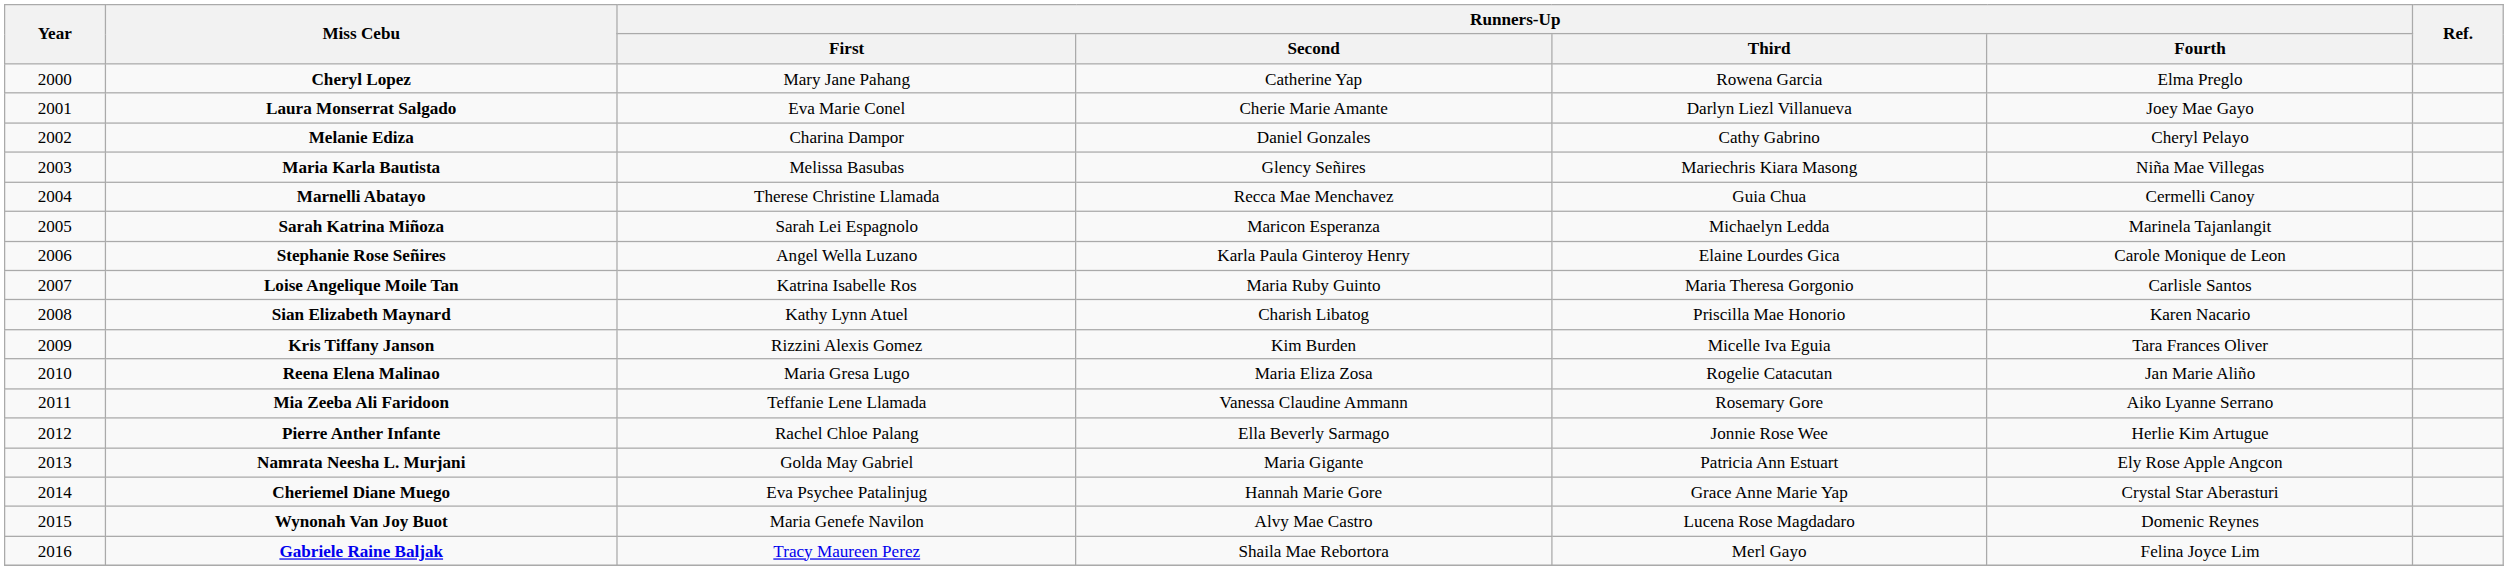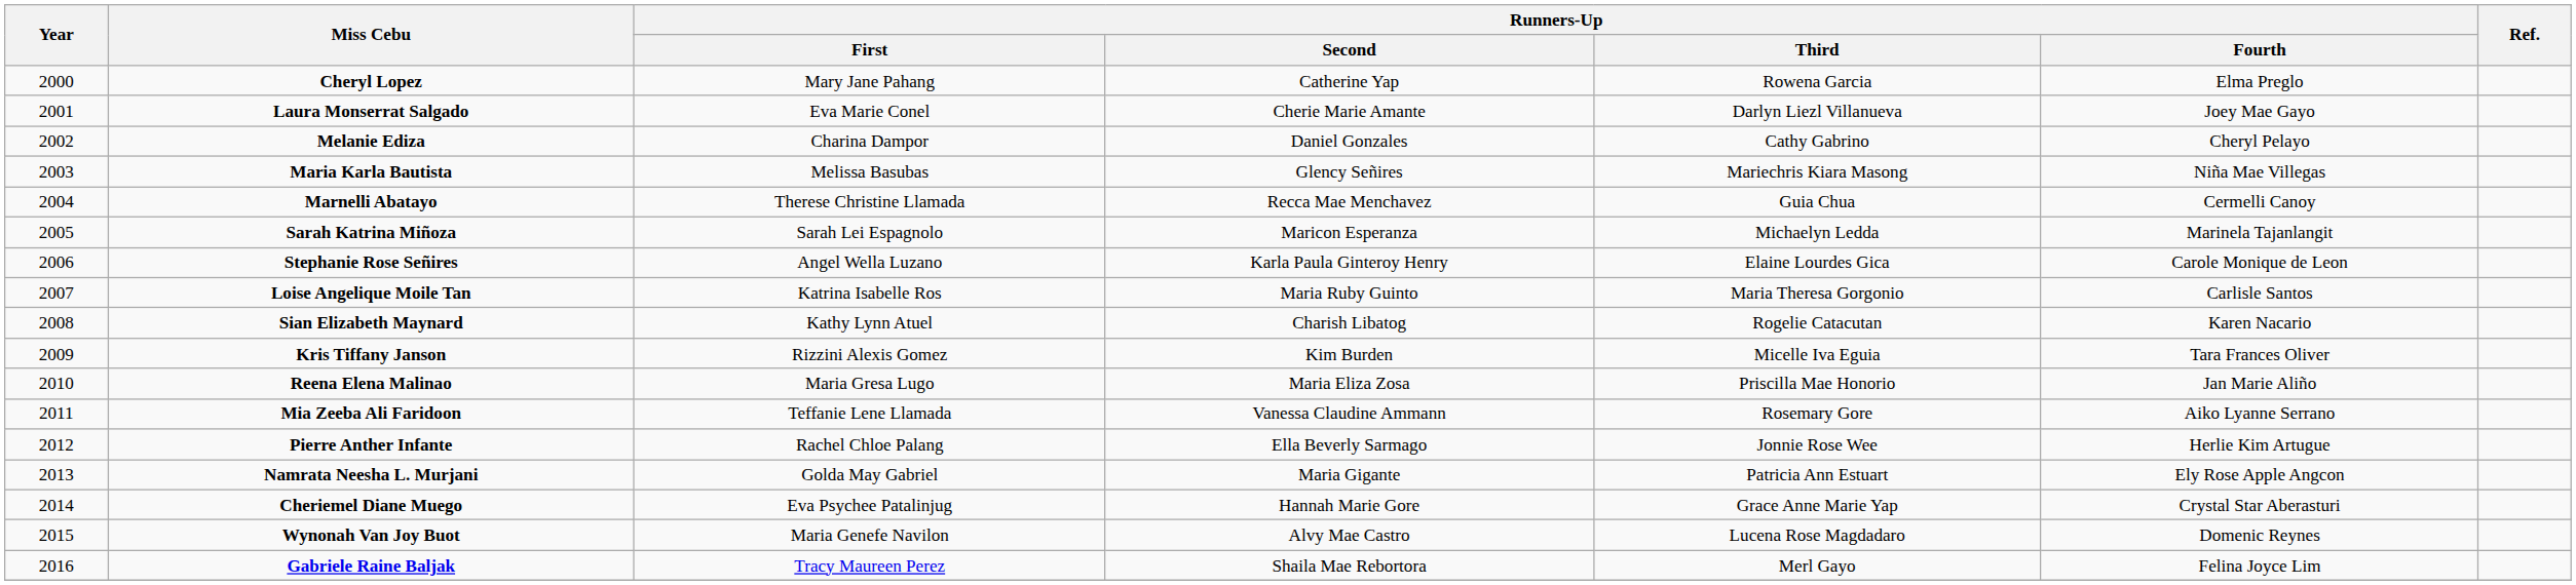 <table class="wikitable" style="text-align:center; font-size:85%; line-height:17px; width:100%;">
 <tr>
 <th rowspan="2">Year</th>
 <th rowspan="2">Miss Cebu</th>
 <th colspan="4">Runners-Up</th>
 <th rowspan="2">Ref.</th>
 </tr>
 <tr>
 <th>First</th>
 <th>Second</th>
 <th>Third</th>
 <th>Fourth</th>
 </tr>
 <tr>
 <td>2000</td>
 <td><strong>Cheryl Lopez</strong></td>
 <td>Mary Jane Pahang</td>
 <td>Catherine Yap</td>
 <td>Rowena Garcia</td>
 <td>Elma Preglo</td>
 <td></td>
 </tr>
 <tr>
 <td>2001</td>
 <td><strong>Laura Monserrat Salgado</strong></td>
 <td>Eva Marie Conel</td>
 <td>Cherie Marie Amante</td>
 <td>Darlyn Liezl Villanueva</td>
 <td>Joey Mae Gayo</td>
 <td></td>
 </tr>
 <tr>
 <td>2002</td>
 <td><strong>Melanie Ediza</strong></td>
 <td>Charina Dampor</td>
 <td>Daniel Gonzales</td>
 <td>Cathy Gabrino</td>
 <td>Cheryl Pelayo</td>
 <td></td>
 </tr>
 <tr>
 <td>2003</td>
 <td><strong>Maria Karla Bautista</strong></td>
 <td>Melissa Basubas</td>
 <td>Glency Señires</td>
 <td>Mariechris Kiara Masong</td>
 <td>Niña Mae Villegas</td>
 <td></td>
 </tr>
 <tr>
 <td>2004</td>
 <td><strong>Marnelli Abatayo</strong></td>
 <td>Therese Christine Llamada</td>
 <td>Recca Mae Menchavez</td>
 <td>Guia Chua</td>
 <td>Cermelli Canoy</td>
 <td></td>
 </tr>
 <tr>
 <td>2005</td>
 <td><strong>Sarah Katrina Miñoza</strong></td>
 <td>Sarah Lei Espagnolo</td>
 <td>Maricon Esperanza</td>
 <td>Michaelyn Ledda</td>
 <td>Marinela Tajanlangit</td>
 <td></td>
 </tr>
 <tr>
 <td>2006</td>
 <td><strong>Stephanie Rose Señires</strong></td>
 <td>Angel Wella Luzano</td>
 <td>Karla Paula Ginteroy Henry</td>
 <td>Elaine Lourdes Gica</td>
 <td>Carole Monique de Leon</td>
 <td></td>
 </tr>
 <tr>
 <td>2007</td>
 <td><strong>Loise Angelique Moile Tan</strong></td>
 <td>Katrina Isabelle Ros</td>
 <td>Maria Ruby Guinto</td>
 <td>Maria Theresa Gorgonio</td>
 <td>Carlisle Santos</td>
 <td></td>
 </tr>
 <tr>
 <td>2008</td>
 <td><strong>Sian Elizabeth Maynard</strong></td>
 <td>Kathy Lynn Atuel</td>
 <td>Charish Libatog</td>
-<td>Priscilla Mae Honorio</td>
+<td>Rogelie Catacutan</td>
 <td>Karen Nacario</td>
 <td></td>
 </tr>
 <tr>
 <td>2009</td>
 <td><strong>Kris Tiffany Janson</strong></td>
 <td>Rizzini Alexis Gomez</td>
 <td>Kim Burden</td>
 <td>Micelle Iva Eguia</td>
 <td>Tara Frances Oliver</td>
 <td></td>
 </tr>
 <tr>
 <td>2010</td>
 <td><strong>Reena Elena Malinao</strong></td>
 <td>Maria Gresa Lugo</td>
 <td>Maria Eliza Zosa</td>
-<td>Rogelie Catacutan</td>
+<td>Priscilla Mae Honorio</td>
 <td>Jan Marie Aliño</td>
 <td></td>
 </tr>
 <tr>
 <td>2011</td>
 <td><strong>Mia Zeeba Ali Faridoon</strong></td>
 <td>Teffanie Lene Llamada</td>
 <td>Vanessa Claudine Ammann</td>
 <td>Rosemary Gore</td>
 <td>Aiko Lyanne Serrano</td>
 <td><br></td>
 </tr>
 <tr>
 <td>2012</td>
 <td><strong>Pierre Anther Infante</strong></td>
 <td>Rachel Chloe Palang</td>
 <td>Ella Beverly Sarmago</td>
 <td>Jonnie Rose Wee</td>
 <td>Herlie Kim Artugue</td>
 <td></td>
 </tr>
 <tr>
 <td>2013</td>
 <td><strong>Namrata Neesha L. Murjani</strong></td>
 <td>Golda May Gabriel</td>
 <td>Maria Gigante</td>
 <td>Patricia Ann Estuart</td>
 <td>Ely Rose Apple Angcon</td>
 <td></td>
 </tr>
 <tr>
 <td>2014</td>
 <td><strong>Cheriemel Diane Muego</strong></td>
 <td>Eva Psychee Patalinjug</td>
 <td>Hannah Marie Gore</td>
 <td>Grace Anne Marie Yap</td>
 <td>Crystal Star Aberasturi</td>
 <td></td>
 </tr>
 <tr>
 <td>2015</td>
 <td><strong>Wynonah Van Joy Buot</strong></td>
 <td>Maria Genefe Navilon</td>
 <td>Alvy Mae Castro</td>
 <td>Lucena Rose Magdadaro</td>
 <td>Domenic Reynes</td>
 <td></td>
 </tr>
 <tr>
 <td>2016</td>
 <td><a href='#'><strong>Gabriele Raine Baljak</strong></a></td>
 <td><a href='#'>Tracy Maureen Perez</a></td>
 <td>Shaila Mae Rebortora</td>
 <td>Merl Gayo</td>
 <td>Felina Joyce Lim</td>
 <td></td>
 </tr>
 <tr>
 </tr>
 </table>
